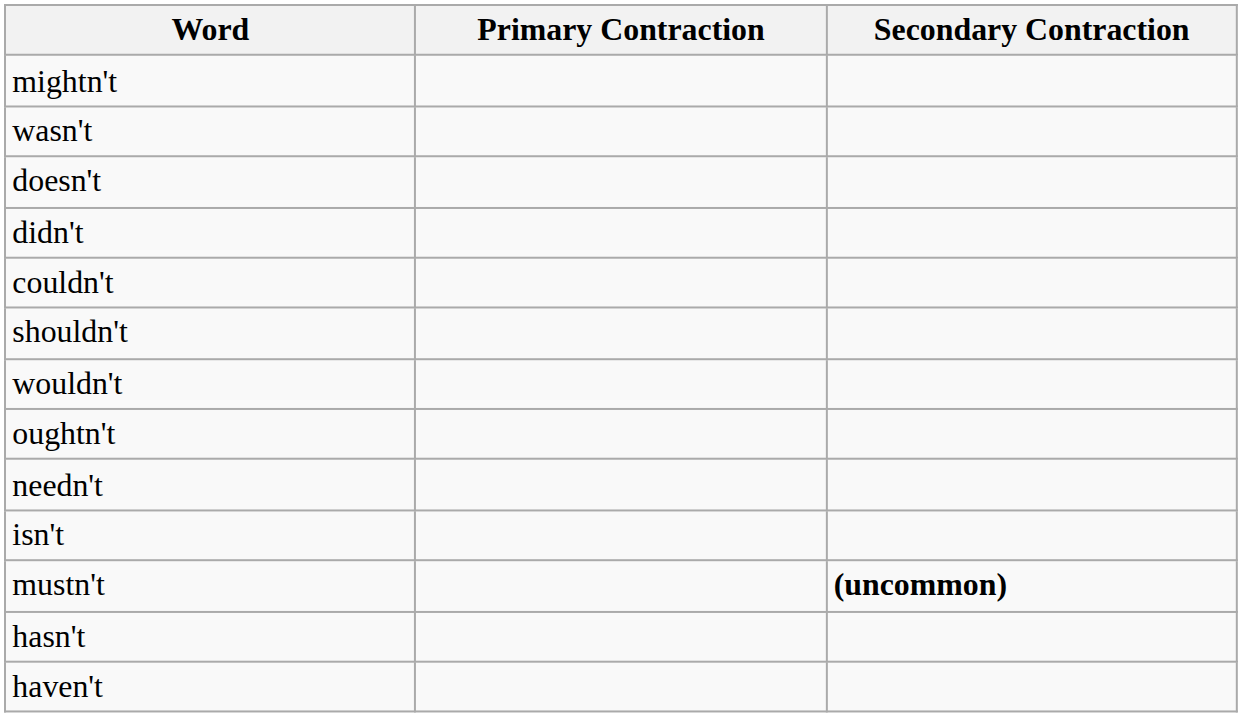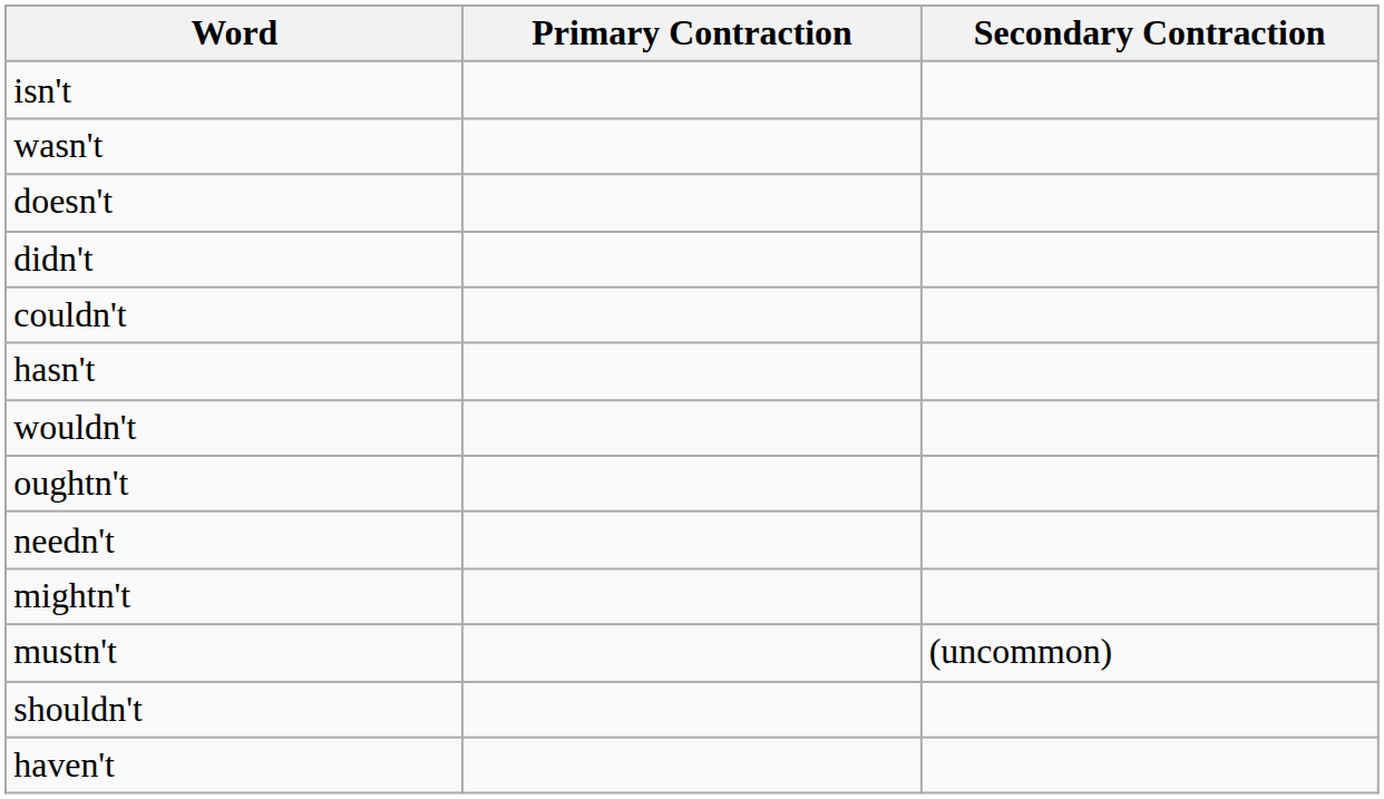 <table class="wikitable">
 <tr align=left>
 <th width=199>Word</th>
 <th width=199>Primary Contraction</th>
 <th width=199>Secondary Contraction</th>
 </tr>
 <tr>
-<td>mightn't</td>
+<td>isn't</td>
 <td></td>
 <td></td>
 </tr>
 <tr>
 <td>wasn't</td>
 <td></td>
 <td></td>
 </tr>
 <tr>
 <td>doesn't</td>
 <td></td>
 <td></td>
 </tr>
 <tr>
 <td>didn't</td>
 <td></td>
 <td></td>
 </tr>
 <tr>
 <td>couldn't</td>
 <td></td>
 <td></td>
 </tr>
 <tr>
-<td>shouldn't</td>
+<td>hasn't</td>
 <td></td>
 <td></td>
 </tr>
 <tr>
 <td>wouldn't</td>
 <td></td>
 <td></td>
 </tr>
 <tr>
 <td>oughtn't</td>
 <td></td>
 <td></td>
 </tr>
 <tr>
 <td>needn't</td>
 <td></td>
 <td></td>
 </tr>
 <tr>
-<td>isn't</td>
+<td>mightn't</td>
 <td></td>
 <td></td>
 </tr>
 <tr>
 <td>mustn't</td>
 <td></td>
-<td><strong> (uncommon)</strong></td>
+<td> (uncommon)</td>
 </tr>
 <tr>
-<td>hasn't</td>
+<td>shouldn't</td>
 <td></td>
 <td></td>
 </tr>
 <tr>
 <td>haven't</td>
 <td></td>
 <td></td>
 </tr>
 </table>
